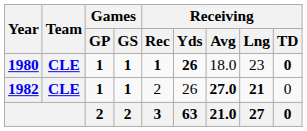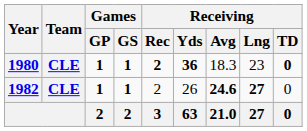 <table class="wikitable" style="text-align:center">
 <tr>
 <th rowspan="2">Year</th>
 <th rowspan="2">Team</th>
 <th colspan="2">Games</th>
 <th colspan="5">Receiving</th>
 </tr>
 <tr>
 <th>GP</th>
 <th>GS</th>
 <th>Rec</th>
 <th>Yds</th>
 <th>Avg</th>
 <th>Lng</th>
 <th>TD</th>
 </tr>
 <tr>
 <th><a href='#'>1980</a></th>
 <th><a href='#'>CLE</a></th>
 <td><strong>1</strong></td>
 <td><strong>1</strong></td>
-<td><strong>1</strong></td>
-<td><strong>26</strong></td>
-<td>18.0</td>
+<td><strong>2</strong></td>
+<td><strong>36</strong></td>
+<td>18.3</td>
 <td>23</td>
 <td><strong>0</strong></td>
 </tr>
 <tr>
 <th><a href='#'>1982</a></th>
 <th><a href='#'>CLE</a></th>
 <td><strong>1</strong></td>
 <td><strong>1</strong></td>
 <td>2</td>
 <td>26</td>
-<td><strong>27.0</strong></td>
-<td><strong>21</strong></td>
+<td><strong>24.6</strong></td>
+<td><strong>27</strong></td>
 <td>0</td>
 </tr>
 <tr>
 <th colspan="2"></th>
 <th>2</th>
 <th>2</th>
 <th>3</th>
 <th>63</th>
 <th>21.0</th>
 <th>27</th>
 <th>0</th>
 </tr>
 </table>
